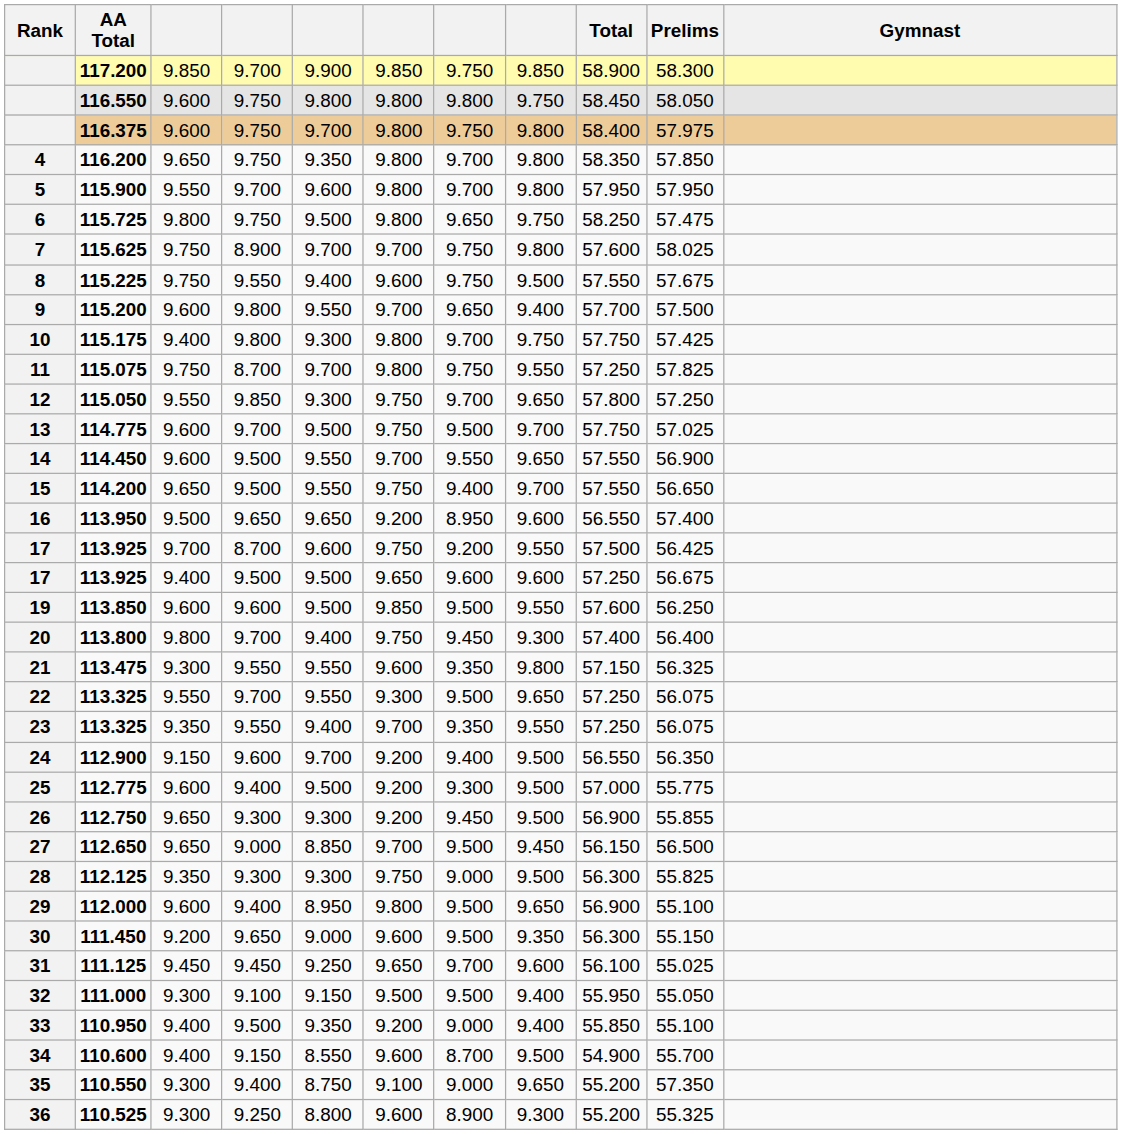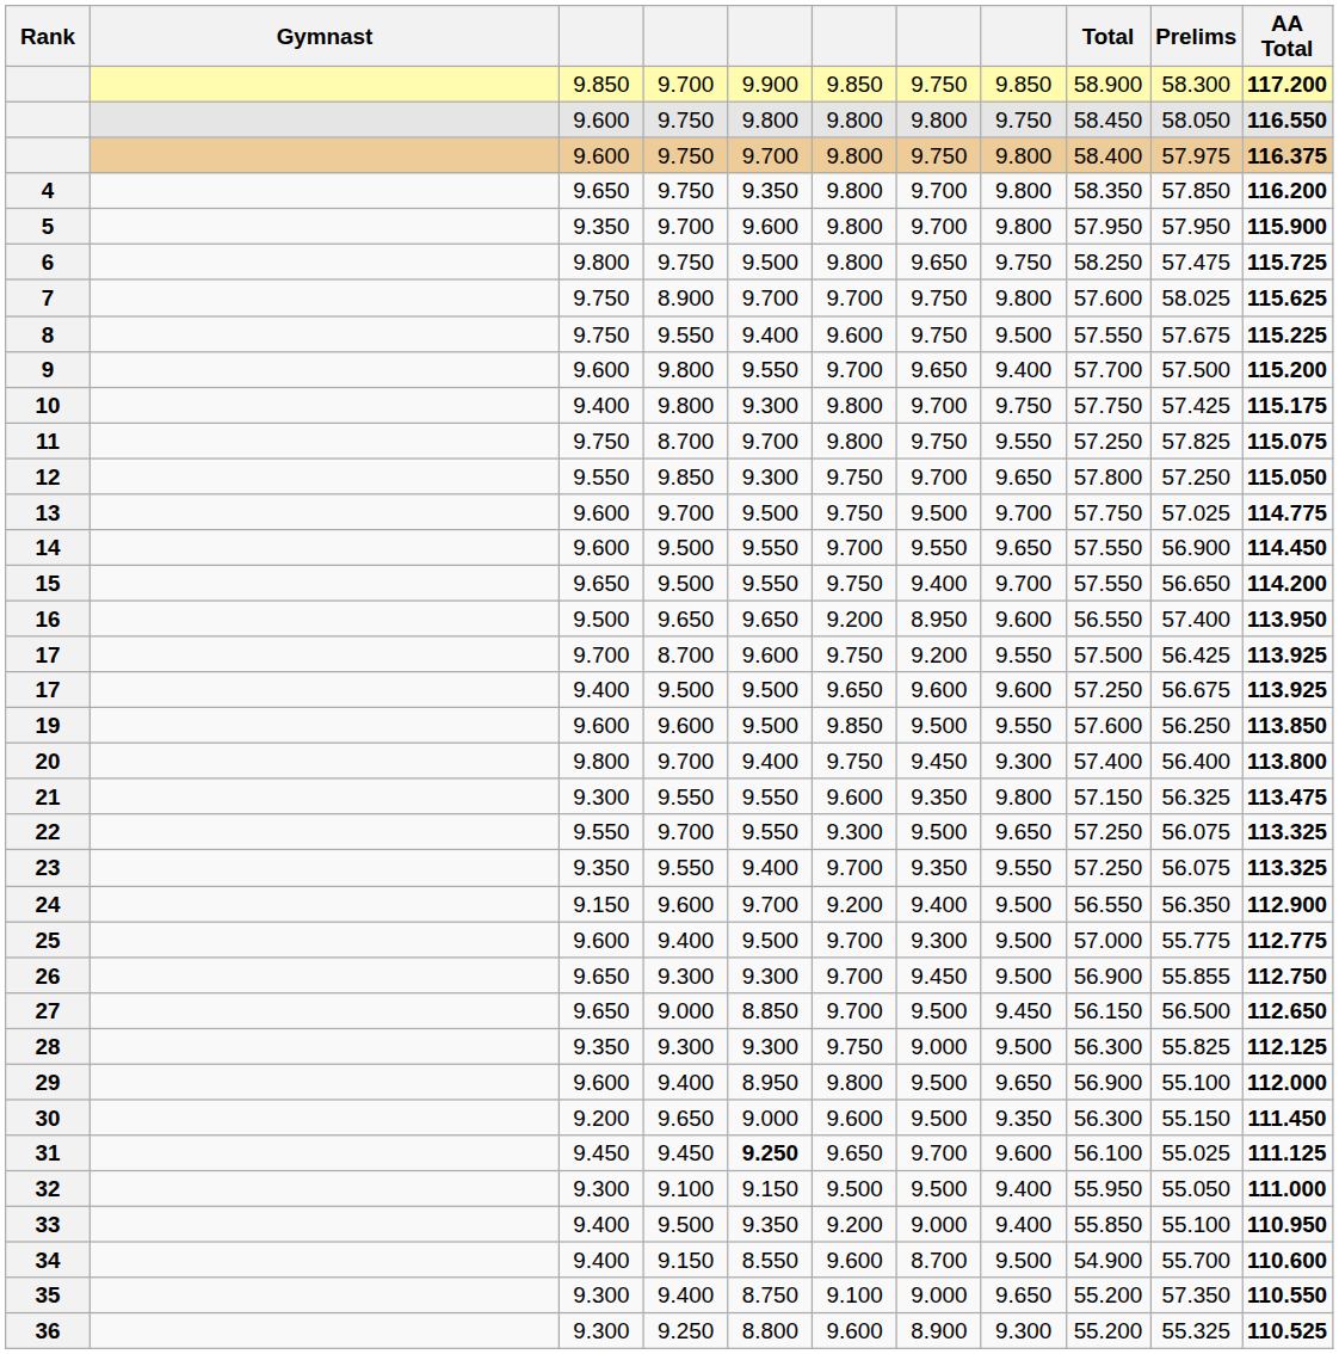 <table class="wikitable sortable" style="text-align:center; font-size:95%">
 <tr>
 <th scope="col" style="width:50px;">Rank</th>
-<th scope="col" style="width:50px;">AA Total</th>
+<th scope="col" style="width:310px;">Gymnast</th>
 <th scope="col" style="width:50px;"></th>
 <th scope="col" style="width:50px;"></th>
 <th scope="col" style="width:50px;"></th>
 <th scope="col" style="width:50px;"></th>
 <th scope="col" style="width:50px;"></th>
 <th scope="col" style="width:50px;"></th>
 <th scope="col" style="width:50px;">Total</th>
 <th scope="col" style="width:50px;">Prelims</th>
-<th scope="col" style="width:310px;">Gymnast</th>
+<th scope="col" style="width:50px;">AA Total</th>
 </tr>
 <tr style="background:#fffcaf;">
 <th scope=row style="text-align:center"></th>
-<td><strong>117.200</strong></td>
+<td align=left></td>
 <td>9.850</td>
 <td>9.700</td>
 <td>9.900</td>
 <td>9.850</td>
 <td>9.750</td>
 <td>9.850</td>
 <td>58.900</td>
 <td>58.300</td>
-<td align=left></td>
+<td><strong>117.200</strong></td>
 </tr>
 <tr style="background:#e5e5e5;">
 <th scope=row style="text-align:center"></th>
-<td><strong>116.550</strong></td>
+<td align=left></td>
 <td>9.600</td>
 <td>9.750</td>
 <td>9.800</td>
 <td>9.800</td>
 <td>9.800</td>
 <td>9.750</td>
 <td>58.450</td>
 <td>58.050</td>
-<td align=left></td>
+<td><strong>116.550</strong></td>
 </tr>
 <tr style="background:#ec9;">
 <th scope=row style="text-align:center"></th>
-<td><strong>116.375</strong></td>
+<td align=left></td>
 <td>9.600</td>
 <td>9.750</td>
 <td>9.700</td>
 <td>9.800</td>
 <td>9.750</td>
 <td>9.800</td>
 <td>58.400</td>
 <td>57.975</td>
-<td align=left></td>
+<td><strong>116.375</strong></td>
 </tr>
 <tr>
 <th scope=row style="text-align:center">4</th>
-<td><strong>116.200</strong></td>
+<td align=left></td>
 <td>9.650</td>
 <td>9.750</td>
 <td>9.350</td>
 <td>9.800</td>
 <td>9.700</td>
 <td>9.800</td>
 <td>58.350</td>
 <td>57.850</td>
-<td align=left></td>
+<td><strong>116.200</strong></td>
 </tr>
 <tr>
 <th scope=row style="text-align:center">5</th>
-<td><strong>115.900</strong></td>
-<td>9.550</td>
+<td align=left></td>
+<td>9.350</td>
 <td>9.700</td>
 <td>9.600</td>
 <td>9.800</td>
 <td>9.700</td>
 <td>9.800</td>
 <td>57.950</td>
 <td>57.950</td>
-<td align=left></td>
+<td><strong>115.900</strong></td>
 </tr>
 <tr>
 <th scope=row style="text-align:center">6</th>
-<td><strong>115.725</strong></td>
+<td align=left></td>
 <td>9.800</td>
 <td>9.750</td>
 <td>9.500</td>
 <td>9.800</td>
 <td>9.650</td>
 <td>9.750</td>
 <td>58.250</td>
 <td>57.475</td>
-<td align=left></td>
+<td><strong>115.725</strong></td>
 </tr>
 <tr>
 <th scope=row style="text-align:center">7</th>
-<td><strong>115.625</strong></td>
+<td align=left></td>
 <td>9.750</td>
 <td>8.900</td>
 <td>9.700</td>
 <td>9.700</td>
 <td>9.750</td>
 <td>9.800</td>
 <td>57.600</td>
 <td>58.025</td>
-<td align=left></td>
+<td><strong>115.625</strong></td>
 </tr>
 <tr>
 <th scope=row style="text-align:center">8</th>
-<td><strong>115.225</strong></td>
+<td align=left></td>
 <td>9.750</td>
 <td>9.550</td>
 <td>9.400</td>
 <td>9.600</td>
 <td>9.750</td>
 <td>9.500</td>
 <td>57.550</td>
 <td>57.675</td>
-<td align=left></td>
+<td><strong>115.225</strong></td>
 </tr>
 <tr>
 <th scope=row style="text-align:center">9</th>
-<td><strong>115.200</strong></td>
+<td align=left></td>
 <td>9.600</td>
 <td>9.800</td>
 <td>9.550</td>
 <td>9.700</td>
 <td>9.650</td>
 <td>9.400</td>
 <td>57.700</td>
 <td>57.500</td>
-<td align=left></td>
+<td><strong>115.200</strong></td>
 </tr>
 <tr>
 <th scope=row style="text-align:center">10</th>
-<td><strong>115.175</strong></td>
+<td align=left></td>
 <td>9.400</td>
 <td>9.800</td>
 <td>9.300</td>
 <td>9.800</td>
 <td>9.700</td>
 <td>9.750</td>
 <td>57.750</td>
 <td>57.425</td>
-<td align=left></td>
+<td><strong>115.175</strong></td>
 </tr>
 <tr>
 <th scope=row style="text-align:center">11</th>
-<td><strong>115.075</strong></td>
+<td align=left></td>
 <td>9.750</td>
 <td>8.700</td>
 <td>9.700</td>
 <td>9.800</td>
 <td>9.750</td>
 <td>9.550</td>
 <td>57.250</td>
 <td>57.825</td>
-<td align=left></td>
+<td><strong>115.075</strong></td>
 </tr>
 <tr>
 <th scope=row style="text-align:center">12</th>
-<td><strong>115.050</strong></td>
+<td align=left></td>
 <td>9.550</td>
 <td>9.850</td>
 <td>9.300</td>
 <td>9.750</td>
 <td>9.700</td>
 <td>9.650</td>
 <td>57.800</td>
 <td>57.250</td>
-<td align=left></td>
+<td><strong>115.050</strong></td>
 </tr>
 <tr>
 <th scope=row style="text-align:center">13</th>
-<td><strong>114.775</strong></td>
+<td align=left></td>
 <td>9.600</td>
 <td>9.700</td>
 <td>9.500</td>
 <td>9.750</td>
 <td>9.500</td>
 <td>9.700</td>
 <td>57.750</td>
 <td>57.025</td>
-<td align=left></td>
+<td><strong>114.775</strong></td>
 </tr>
 <tr>
 <th scope=row style="text-align:center">14</th>
-<td><strong>114.450</strong></td>
+<td align=left></td>
 <td>9.600</td>
 <td>9.500</td>
 <td>9.550</td>
 <td>9.700</td>
 <td>9.550</td>
 <td>9.650</td>
 <td>57.550</td>
 <td>56.900</td>
-<td align=left></td>
+<td><strong>114.450</strong></td>
 </tr>
 <tr>
 <th scope=row style="text-align:center">15</th>
-<td><strong>114.200</strong></td>
+<td align=left></td>
 <td>9.650</td>
 <td>9.500</td>
 <td>9.550</td>
 <td>9.750</td>
 <td>9.400</td>
 <td>9.700</td>
 <td>57.550</td>
 <td>56.650</td>
-<td align=left></td>
+<td><strong>114.200</strong></td>
 </tr>
 <tr>
 <th scope=row style="text-align:center">16</th>
-<td><strong>113.950</strong></td>
+<td align=left></td>
 <td>9.500</td>
 <td>9.650</td>
 <td>9.650</td>
 <td>9.200</td>
 <td>8.950</td>
 <td>9.600</td>
 <td>56.550</td>
 <td>57.400</td>
-<td align=left></td>
+<td><strong>113.950</strong></td>
 </tr>
 <tr>
 <th scope=row style="text-align:center">17</th>
-<td><strong>113.925</strong></td>
+<td align=left></td>
 <td>9.700</td>
 <td>8.700</td>
 <td>9.600</td>
 <td>9.750</td>
 <td>9.200</td>
 <td>9.550</td>
 <td>57.500</td>
 <td>56.425</td>
-<td align=left></td>
+<td><strong>113.925</strong></td>
 </tr>
 <tr>
 <th scope=row style="text-align:center">17</th>
-<td><strong>113.925</strong></td>
+<td align=left></td>
 <td>9.400</td>
 <td>9.500</td>
 <td>9.500</td>
 <td>9.650</td>
 <td>9.600</td>
 <td>9.600</td>
 <td>57.250</td>
 <td>56.675</td>
-<td align=left></td>
+<td><strong>113.925</strong></td>
 </tr>
 <tr>
 <th scope=row style="text-align:center">19</th>
-<td><strong>113.850</strong></td>
+<td align=left></td>
 <td>9.600</td>
 <td>9.600</td>
 <td>9.500</td>
 <td>9.850</td>
 <td>9.500</td>
 <td>9.550</td>
 <td>57.600</td>
 <td>56.250</td>
-<td align=left></td>
+<td><strong>113.850</strong></td>
 </tr>
 <tr>
 <th scope=row style="text-align:center">20</th>
-<td><strong>113.800</strong></td>
+<td align=left></td>
 <td>9.800</td>
 <td>9.700</td>
 <td>9.400</td>
 <td>9.750</td>
 <td>9.450</td>
 <td>9.300</td>
 <td>57.400</td>
 <td>56.400</td>
-<td align=left></td>
+<td><strong>113.800</strong></td>
 </tr>
 <tr>
 <th scope=row style="text-align:center">21</th>
-<td><strong>113.475</strong></td>
+<td align=left></td>
 <td>9.300</td>
 <td>9.550</td>
 <td>9.550</td>
 <td>9.600</td>
 <td>9.350</td>
 <td>9.800</td>
 <td>57.150</td>
 <td>56.325</td>
-<td align=left></td>
+<td><strong>113.475</strong></td>
 </tr>
 <tr>
 <th scope=row style="text-align:center">22</th>
-<td><strong>113.325</strong></td>
+<td align=left></td>
 <td>9.550</td>
 <td>9.700</td>
 <td>9.550</td>
 <td>9.300</td>
 <td>9.500</td>
 <td>9.650</td>
 <td>57.250</td>
 <td>56.075</td>
-<td align=left></td>
+<td><strong>113.325</strong></td>
 </tr>
 <tr>
 <th scope=row style="text-align:center">23</th>
-<td><strong>113.325</strong></td>
+<td align=left></td>
 <td>9.350</td>
 <td>9.550</td>
 <td>9.400</td>
 <td>9.700</td>
 <td>9.350</td>
 <td>9.550</td>
 <td>57.250</td>
 <td>56.075</td>
-<td align=left></td>
+<td><strong>113.325</strong></td>
 </tr>
 <tr>
 <th scope=row style="text-align:center">24</th>
-<td><strong>112.900</strong></td>
+<td align=left></td>
 <td>9.150</td>
 <td>9.600</td>
 <td>9.700</td>
 <td>9.200</td>
 <td>9.400</td>
 <td>9.500</td>
 <td>56.550</td>
 <td>56.350</td>
-<td align=left></td>
+<td><strong>112.900</strong></td>
 </tr>
 <tr>
 <th scope=row style="text-align:center">25</th>
-<td><strong>112.775</strong></td>
+<td align=left></td>
 <td>9.600</td>
 <td>9.400</td>
 <td>9.500</td>
-<td>9.200</td>
+<td>9.700</td>
 <td>9.300</td>
 <td>9.500</td>
 <td>57.000</td>
 <td>55.775</td>
-<td align=left></td>
+<td><strong>112.775</strong></td>
 </tr>
 <tr>
 <th scope=row style="text-align:center">26</th>
-<td><strong>112.750</strong></td>
+<td align=left></td>
 <td>9.650</td>
 <td>9.300</td>
 <td>9.300</td>
-<td>9.200</td>
+<td>9.700</td>
 <td>9.450</td>
 <td>9.500</td>
 <td>56.900</td>
 <td>55.855</td>
-<td align=left></td>
+<td><strong>112.750</strong></td>
 </tr>
 <tr>
 <th scope=row style="text-align:center">27</th>
-<td><strong>112.650</strong></td>
+<td align=left></td>
 <td>9.650</td>
 <td>9.000</td>
 <td>8.850</td>
 <td>9.700</td>
 <td>9.500</td>
 <td>9.450</td>
 <td>56.150</td>
 <td>56.500</td>
-<td align=left></td>
+<td><strong>112.650</strong></td>
 </tr>
 <tr>
 <th scope=row style="text-align:center">28</th>
-<td><strong>112.125</strong></td>
+<td align=left></td>
 <td>9.350</td>
 <td>9.300</td>
 <td>9.300</td>
 <td>9.750</td>
 <td>9.000</td>
 <td>9.500</td>
 <td>56.300</td>
 <td>55.825</td>
-<td align=left></td>
+<td><strong>112.125</strong></td>
 </tr>
 <tr>
 <th scope=row style="text-align:center">29</th>
-<td><strong>112.000</strong></td>
+<td align=left></td>
 <td>9.600</td>
 <td>9.400</td>
 <td>8.950</td>
 <td>9.800</td>
 <td>9.500</td>
 <td>9.650</td>
 <td>56.900</td>
 <td>55.100</td>
-<td align=left></td>
+<td><strong>112.000</strong></td>
 </tr>
 <tr>
 <th scope=row style="text-align:center">30</th>
-<td><strong>111.450</strong></td>
+<td align=left></td>
 <td>9.200</td>
 <td>9.650</td>
 <td>9.000</td>
 <td>9.600</td>
 <td>9.500</td>
 <td>9.350</td>
 <td>56.300</td>
 <td>55.150</td>
-<td align=left></td>
+<td><strong>111.450</strong></td>
 </tr>
 <tr>
 <th scope=row style="text-align:center">31</th>
-<td><strong>111.125</strong></td>
+<td align=left></td>
 <td>9.450</td>
 <td>9.450</td>
-<td>9.250</td>
+<td><strong>9.250</strong></td>
 <td>9.650</td>
 <td>9.700</td>
 <td>9.600</td>
 <td>56.100</td>
 <td>55.025</td>
-<td align=left></td>
+<td><strong>111.125</strong></td>
 </tr>
 <tr>
 <th scope=row style="text-align:center">32</th>
-<td><strong>111.000</strong></td>
+<td align=left></td>
 <td>9.300</td>
 <td>9.100</td>
 <td>9.150</td>
 <td>9.500</td>
 <td>9.500</td>
 <td>9.400</td>
 <td>55.950</td>
 <td>55.050</td>
-<td align=left></td>
+<td><strong>111.000</strong></td>
 </tr>
 <tr>
 <th scope=row style="text-align:center">33</th>
-<td><strong>110.950</strong></td>
+<td align=left></td>
 <td>9.400</td>
 <td>9.500</td>
 <td>9.350</td>
 <td>9.200</td>
 <td>9.000</td>
 <td>9.400</td>
 <td>55.850</td>
 <td>55.100</td>
-<td align=left></td>
+<td><strong>110.950</strong></td>
 </tr>
 <tr>
 <th scope=row style="text-align:center">34</th>
-<td><strong>110.600</strong></td>
+<td align=left></td>
 <td>9.400</td>
 <td>9.150</td>
 <td>8.550</td>
 <td>9.600</td>
 <td>8.700</td>
 <td>9.500</td>
 <td>54.900</td>
 <td>55.700</td>
-<td align=left></td>
+<td><strong>110.600</strong></td>
 </tr>
 <tr>
 <th scope=row style="text-align:center">35</th>
-<td><strong>110.550</strong></td>
+<td align=left></td>
 <td>9.300</td>
 <td>9.400</td>
 <td>8.750</td>
 <td>9.100</td>
 <td>9.000</td>
 <td>9.650</td>
 <td>55.200</td>
 <td>57.350</td>
-<td align=left></td>
+<td><strong>110.550</strong></td>
 </tr>
 <tr>
 <th scope=row style="text-align:center">36</th>
-<td><strong>110.525</strong></td>
+<td align=left></td>
 <td>9.300</td>
 <td>9.250</td>
 <td>8.800</td>
 <td>9.600</td>
 <td>8.900</td>
 <td>9.300</td>
 <td>55.200</td>
 <td>55.325</td>
-<td align=left></td>
+<td><strong>110.525</strong></td>
 </tr>
 </table>
